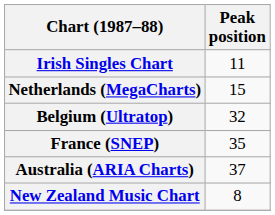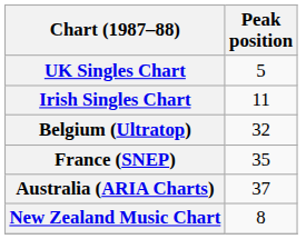 <table class="wikitable plainrowheaders sortable" style="text-align:center;">
 <tr>
 <th scope="col">Chart (1987–88)</th>
 <th scope="col">Peak<br>position</th>
 </tr>
 <tr>
+<th scope="row"><a href='#'>UK Singles Chart</a></th>
+<td style="text-align:center;">5</td>
+</tr>
+<tr>
 <th scope="row"><a href='#'>Irish Singles Chart</a></th>
 <td style="text-align:center;">11</td>
-</tr>
-<tr>
-<th scope="row">Netherlands (<a href='#'>MegaCharts</a>)</th>
-<td style="text-align:center;">15</td>
 </tr>
 <tr>
 <th scope="row">Belgium (<a href='#'>Ultratop</a>)</th>
 <td style="text-align:center;">32</td>
 </tr>
 <tr>
 <th scope="row">France (<a href='#'>SNEP</a>)</th>
 <td style="text-align:center;">35</td>
 </tr>
 <tr>
 <th scope="row">Australia (<a href='#'>ARIA Charts</a>)</th>
 <td style="text-align:center;">37</td>
 </tr>
 <tr>
 <th scope="row"><a href='#'>New Zealand Music Chart</a></th>
 <td style="text-align:center;">8</td>
 </tr>
 <tr>
 </tr>
 </table>
